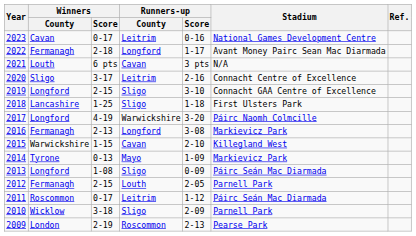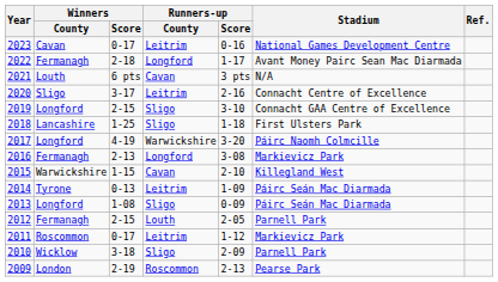 <table class="wikitable plainrowheaders sortable">
 <tr>
 <th rowspan="2">Year</th>
 <th colspan="2">Winners</th>
 <th colspan="2">Runners-up</th>
 <th rowspan="2">Stadium</th>
 <th rowspan="2">Ref.</th>
 </tr>
 <tr>
 <th>County</th>
 <th scope="col">Score</th>
 <th>County</th>
 <th scope="col">Score</th>
 </tr>
 <tr>
 <td><a href='#'>2023</a></td>
 <td><a href='#'>Cavan</a></td>
 <td>0-17</td>
 <td><a href='#'>Leitrim</a></td>
 <td>0-16</td>
 <td><a href='#'>National Games Development Centre</a></td>
 <td></td>
 </tr>
 <tr>
 <td><a href='#'>2022</a></td>
 <td><a href='#'>Fermanagh</a></td>
 <td>2-18</td>
 <td><a href='#'>Longford</a></td>
 <td>1-17</td>
 <td>Avant Money Pairc Sean Mac Diarmada</td>
 <td></td>
 </tr>
 <tr>
 <td><a href='#'>2021</a></td>
 <td><a href='#'>Louth</a></td>
 <td>6 pts</td>
 <td><a href='#'>Cavan</a></td>
 <td>3 pts</td>
 <td>N/A</td>
 <td></td>
 </tr>
 <tr>
 <td><a href='#'>2020</a></td>
 <td><a href='#'>Sligo</a></td>
 <td>3-17</td>
 <td><a href='#'>Leitrim</a></td>
 <td>2-16</td>
 <td>Connacht Centre of Excellence</td>
 <td></td>
 </tr>
 <tr>
 <td><a href='#'>2019</a></td>
 <td><a href='#'>Longford</a></td>
 <td>2-15</td>
 <td><a href='#'>Sligo</a></td>
 <td>3-10</td>
 <td>Connacht GAA Centre of Excellence</td>
 <td></td>
 </tr>
 <tr>
 <td><a href='#'>2018</a></td>
 <td><a href='#'>Lancashire</a></td>
 <td>1-25</td>
 <td><a href='#'>Sligo</a></td>
 <td>1-18</td>
 <td>First Ulsters Park</td>
 <td></td>
 </tr>
 <tr>
 <td><a href='#'>2017</a></td>
 <td><a href='#'>Longford</a></td>
 <td>4-19</td>
 <td>Warwickshire</td>
 <td>3-20</td>
 <td><a href='#'>Páirc Naomh Colmcille</a></td>
 <td></td>
 </tr>
 <tr>
 <td><a href='#'>2016</a></td>
 <td><a href='#'>Fermanagh</a></td>
 <td>2-13</td>
 <td><a href='#'>Longford</a></td>
 <td>3-08</td>
 <td><a href='#'>Markievicz Park</a></td>
 <td></td>
 </tr>
 <tr>
 <td><a href='#'>2015</a></td>
 <td>Warwickshire</td>
 <td>1-15</td>
 <td><a href='#'>Cavan</a></td>
 <td>2-10</td>
 <td><a href='#'>Killegland West</a></td>
 <td></td>
 </tr>
 <tr>
 <td><a href='#'>2014</a></td>
 <td><a href='#'>Tyrone</a></td>
 <td>0-13</td>
-<td><a href='#'>Mayo</a></td>
+<td><a href='#'>Leitrim</a></td>
 <td>1-09</td>
-<td><a href='#'>Markievicz Park</a></td>
+<td><a href='#'>Páirc Seán Mac Diarmada</a></td>
 <td></td>
 </tr>
 <tr>
 <td><a href='#'>2013</a></td>
 <td><a href='#'>Longford</a></td>
 <td>1-08</td>
 <td><a href='#'>Sligo</a></td>
 <td>0-09</td>
 <td><a href='#'>Páirc Seán Mac Diarmada</a></td>
 <td></td>
 </tr>
 <tr>
 <td><a href='#'>2012</a></td>
 <td><a href='#'>Fermanagh</a></td>
 <td>2-15</td>
 <td><a href='#'>Louth</a></td>
 <td>2-05</td>
 <td><a href='#'>Parnell Park</a></td>
 <td></td>
 </tr>
 <tr>
 <td><a href='#'>2011</a></td>
 <td><a href='#'>Roscommon</a></td>
 <td>0-17</td>
 <td><a href='#'>Leitrim</a></td>
 <td>1-12</td>
-<td><a href='#'>Páirc Seán Mac Diarmada</a></td>
+<td><a href='#'>Markievicz Park</a></td>
 <td></td>
 </tr>
 <tr>
 <td><a href='#'>2010</a></td>
 <td><a href='#'>Wicklow</a></td>
 <td>3-18</td>
 <td><a href='#'>Sligo</a></td>
 <td>2-09</td>
 <td><a href='#'>Parnell Park</a></td>
 <td></td>
 </tr>
 <tr>
 <td><a href='#'>2009</a></td>
 <td><a href='#'>London</a></td>
 <td>2-19</td>
 <td><a href='#'>Roscommon</a></td>
 <td>2-13</td>
 <td><a href='#'>Pearse Park</a></td>
 <td></td>
 </tr>
 </table>
